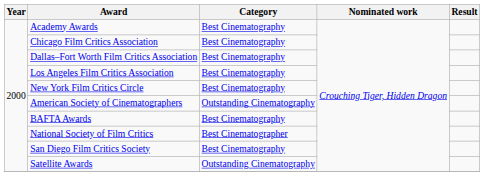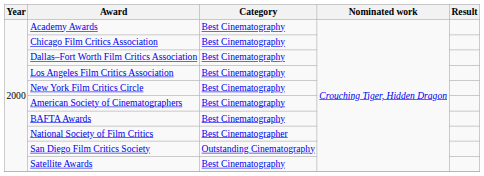 <table class="wikitable">
 <tr>
 <th>Year</th>
 <th>Award</th>
 <th>Category</th>
 <th>Nominated work</th>
 <th>Result</th>
 </tr>
 <tr>
 <td rowspan=10>2000</td>
 <td><a href='#'>Academy Awards</a></td>
 <td><a href='#'>Best Cinematography</a></td>
 <td rowspan=10><em><a href='#'>Crouching Tiger, Hidden Dragon</a></em></td>
 <td></td>
 </tr>
 <tr>
 <td><a href='#'>Chicago Film Critics Association</a></td>
 <td><a href='#'>Best Cinematography</a></td>
 <td></td>
 </tr>
 <tr>
 <td><a href='#'>Dallas–Fort Worth Film Critics Association</a></td>
 <td><a href='#'>Best Cinematography</a></td>
 <td></td>
 </tr>
 <tr>
 <td><a href='#'>Los Angeles Film Critics Association</a></td>
 <td><a href='#'>Best Cinematography</a></td>
 <td></td>
 </tr>
 <tr>
 <td><a href='#'>New York Film Critics Circle</a></td>
 <td><a href='#'>Best Cinematography</a></td>
 <td></td>
 </tr>
 <tr>
 <td><a href='#'>American Society of Cinematographers</a></td>
-<td><a href='#'>Outstanding Cinematography</a></td>
+<td><a href='#'>Best Cinematography</a></td>
 <td></td>
 </tr>
 <tr>
 <td><a href='#'>BAFTA Awards</a></td>
 <td><a href='#'>Best Cinematography</a></td>
 <td></td>
 </tr>
 <tr>
 <td><a href='#'>National Society of Film Critics</a></td>
 <td><a href='#'>Best Cinematographer</a></td>
 <td></td>
 </tr>
 <tr>
 <td><a href='#'>San Diego Film Critics Society</a></td>
-<td><a href='#'>Best Cinematography</a></td>
+<td><a href='#'>Outstanding Cinematography</a></td>
 <td></td>
 </tr>
 <tr>
 <td><a href='#'>Satellite Awards</a></td>
-<td><a href='#'>Outstanding Cinematography</a></td>
+<td><a href='#'>Best Cinematography</a></td>
 <td></td>
 </tr>
 <tr>
 </tr>
 </table>
